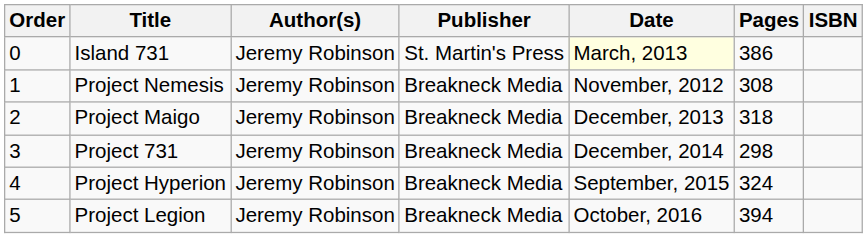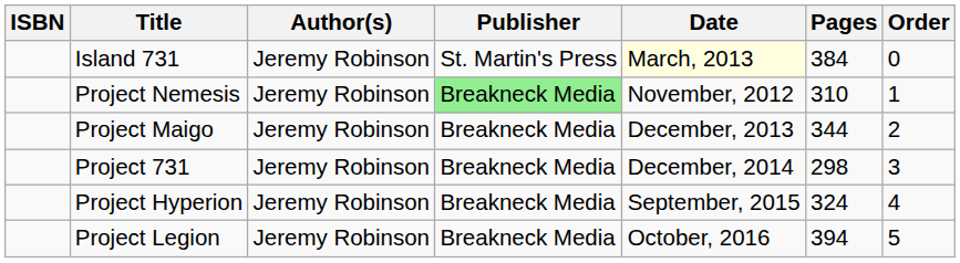 <table class="wikitable sortable">
 <tr>
-<th>Order</th>
+<th>ISBN</th>
 <th>Title</th>
 <th>Author(s)</th>
 <th>Publisher</th>
 <th>Date</th>
 <th>Pages</th>
-<th>ISBN</th>
+<th>Order</th>
 </tr>
 <tr>
-<td>0</td>
+<td></td>
 <td>Island 731</td>
 <td>Jeremy Robinson</td>
 <td>St. Martin's Press</td>
 <td style="background: lightyellow;">March, 2013</td>
-<td>386</td>
-<td></td>
+<td>384</td>
+<td>0</td>
 </tr>
 <tr>
-<td>1</td>
+<td></td>
 <td>Project Nemesis</td>
 <td>Jeremy Robinson</td>
-<td>Breakneck Media</td>
+<td style="background: lightgreen;">Breakneck Media</td>
 <td>November, 2012</td>
-<td>308</td>
-<td></td>
+<td>310</td>
+<td>1</td>
 </tr>
 <tr>
-<td>2</td>
+<td></td>
 <td>Project Maigo</td>
 <td>Jeremy Robinson</td>
 <td>Breakneck Media</td>
 <td>December, 2013</td>
-<td>318</td>
-<td></td>
+<td>344</td>
+<td>2</td>
 </tr>
 <tr>
-<td>3</td>
+<td></td>
 <td>Project 731</td>
 <td>Jeremy Robinson</td>
 <td>Breakneck Media</td>
 <td>December, 2014</td>
 <td>298</td>
-<td></td>
+<td>3</td>
 </tr>
 <tr>
-<td>4</td>
+<td></td>
 <td>Project Hyperion</td>
 <td>Jeremy Robinson</td>
 <td>Breakneck Media</td>
 <td>September, 2015</td>
 <td>324</td>
-<td></td>
+<td>4</td>
 </tr>
 <tr>
-<td>5</td>
+<td></td>
 <td>Project Legion</td>
 <td>Jeremy Robinson</td>
 <td>Breakneck Media</td>
 <td>October, 2016</td>
 <td>394</td>
-<td></td>
+<td>5</td>
 </tr>
 </table>
